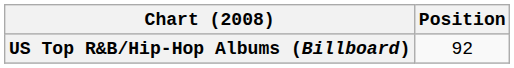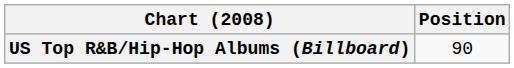 <table class="wikitable plainrowheaders" style="text-align:center">
 <tr>
 <th scope="col">Chart (2008)</th>
 <th scope="col">Position</th>
 </tr>
 <tr>
 <th scope="row">US Top R&B/Hip-Hop Albums (<em>Billboard</em>)</th>
-<td>92</td>
+<td>90</td>
 </tr>
 </table>
